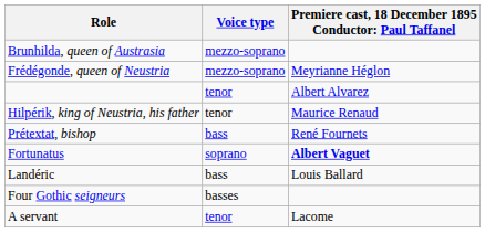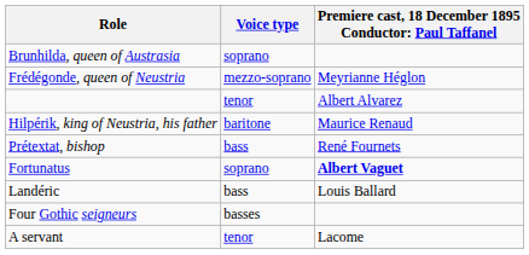 <table class="wikitable">
 <tr>
 <th>Role</th>
 <th><a href='#'>Voice type</a></th>
 <th>Premiere cast, 18 December 1895<br>Conductor: <a href='#'>Paul Taffanel</a></th>
 </tr>
 <tr>
 <td><a href='#'>Brunhilda</a>, <em>queen of <a href='#'>Austrasia</a></em></td>
-<td><a href='#'>mezzo-soprano</a></td>
+<td><a href='#'>soprano</a></td>
 <td></td>
 </tr>
 <tr>
 <td><a href='#'>Frédégonde</a>, <em>queen of <a href='#'>Neustria</a></em></td>
 <td><a href='#'>mezzo-soprano</a></td>
 <td><a href='#'>Meyrianne Héglon</a></td>
 </tr>
 <tr>
 <td></td>
 <td><a href='#'>tenor</a></td>
 <td><a href='#'>Albert Alvarez</a></td>
 </tr>
 <tr>
 <td><a href='#'>Hilpérik</a>, <em>king of Neustria, his father</em></td>
-<td>tenor</td>
+<td><a href='#'>baritone</a></td>
 <td><a href='#'>Maurice Renaud</a></td>
 </tr>
 <tr>
 <td><a href='#'>Prétextat</a>, <em>bishop</em></td>
 <td><a href='#'>bass</a></td>
 <td><a href='#'>René Fournets</a></td>
 </tr>
 <tr>
 <td><a href='#'>Fortunatus</a></td>
 <td><a href='#'>soprano</a></td>
 <td><strong><a href='#'>Albert Vaguet</a></strong></td>
 </tr>
 <tr>
 <td>Landéric</td>
 <td>bass</td>
 <td>Louis Ballard</td>
 </tr>
 <tr>
 <td>Four <a href='#'>Gothic</a> <em><a href='#'>seigneurs</a></em></td>
 <td>basses</td>
 <td></td>
 </tr>
 <tr>
 <td>A servant</td>
 <td><a href='#'>tenor</a></td>
 <td>Lacome</td>
 </tr>
 </table>
